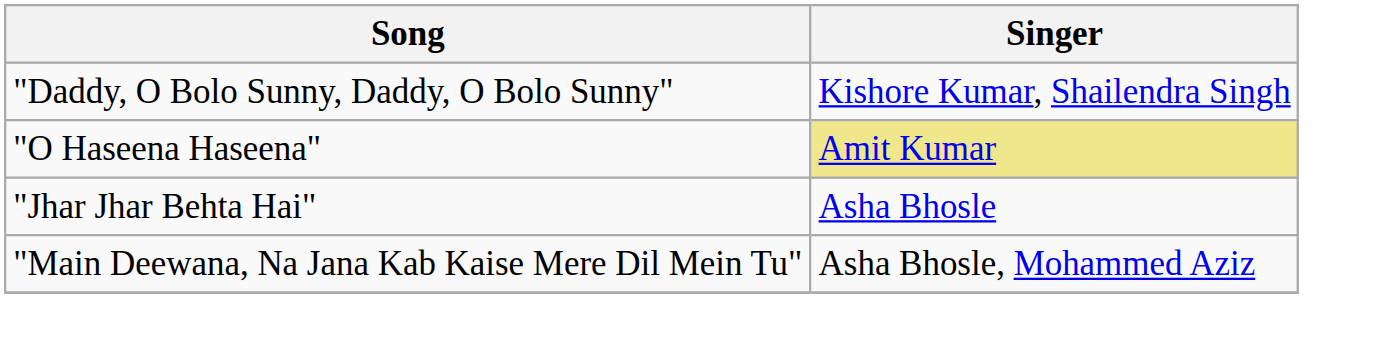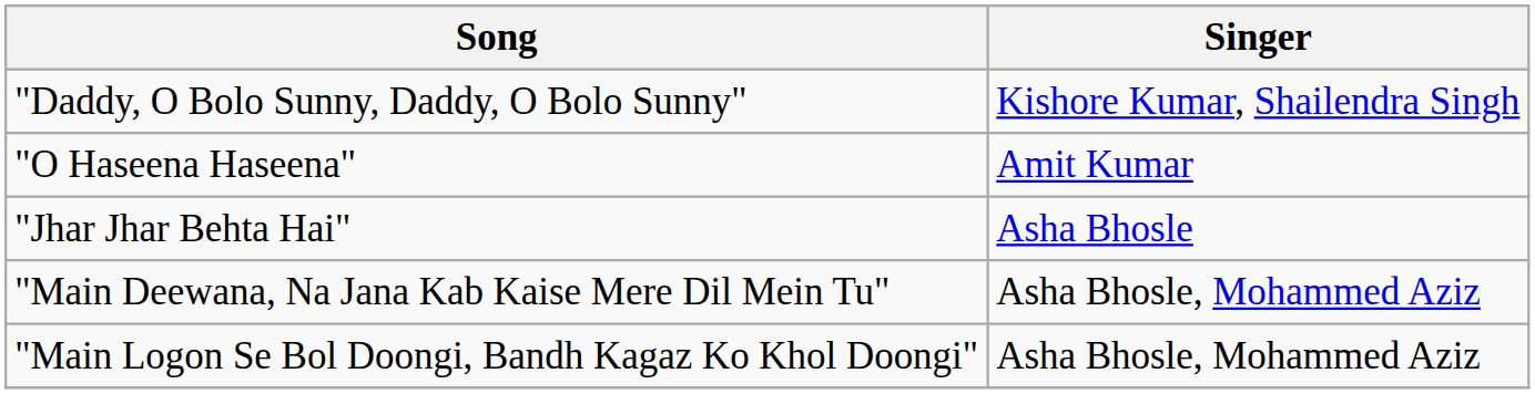 <table class="wikitable" style="font-size:95%">
 <tr>
 <th>Song</th>
 <th>Singer</th>
 </tr>
 <tr>
 <td>"Daddy, O Bolo Sunny, Daddy, O Bolo Sunny"</td>
 <td><a href='#'>Kishore Kumar</a>, <a href='#'>Shailendra Singh</a></td>
 </tr>
 <tr>
 <td>"O Haseena Haseena"</td>
-<td style="background: khaki;"><a href='#'>Amit Kumar</a></td>
+<td><a href='#'>Amit Kumar</a></td>
 </tr>
 <tr>
 <td>"Jhar Jhar Behta Hai"</td>
 <td><a href='#'>Asha Bhosle</a></td>
 </tr>
 <tr>
 <td>"Main Deewana, Na Jana Kab Kaise Mere Dil Mein Tu"</td>
 <td>Asha Bhosle, <a href='#'>Mohammed Aziz</a></td>
 </tr>
 <tr>
+<td>"Main Logon Se Bol Doongi, Bandh Kagaz Ko Khol Doongi"</td>
+<td>Asha Bhosle, Mohammed Aziz</td>
+</tr>
+<tr>
 </tr>
 </table>
